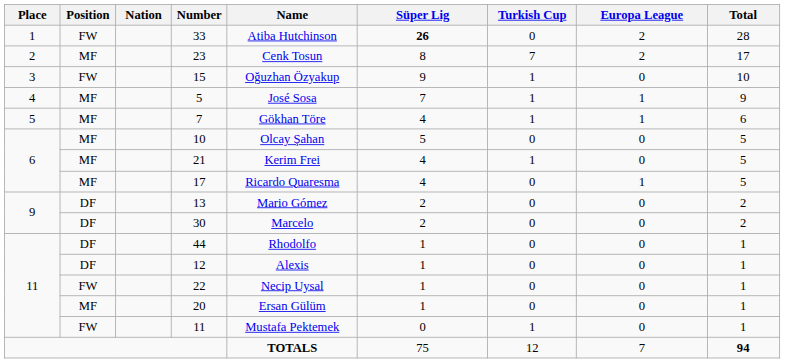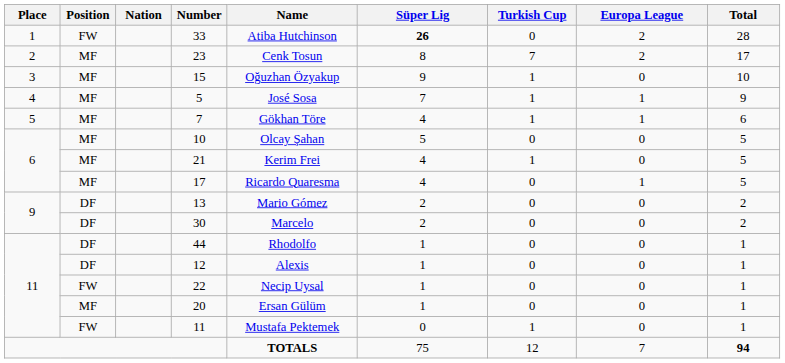 <table class="wikitable" style="font-size: 95%; text-align: center;">
 <tr>
 <th width=60>Place</th>
 <th width=60>Position</th>
 <th width=60>Nation</th>
 <th width=60>Number</th>
 <th width=150>Name</th>
 <th width=150><a href='#'>Süper Lig</a></th>
 <th width=100><a href='#'>Turkish Cup</a></th>
 <th width=150><a href='#'>Europa League</a></th>
 <th width=80>Total</th>
 </tr>
 <tr>
 <td>1</td>
 <td>FW</td>
 <td></td>
 <td>33</td>
 <td><a href='#'>Atiba Hutchinson</a></td>
 <td><strong>26</strong></td>
 <td>0</td>
 <td>2</td>
 <td>28</td>
 </tr>
 <tr>
 <td>2</td>
 <td>MF</td>
 <td></td>
 <td>23</td>
 <td><a href='#'>Cenk Tosun</a></td>
 <td>8</td>
 <td>7</td>
 <td>2</td>
 <td>17</td>
 </tr>
 <tr>
 <td>3</td>
-<td>FW</td>
+<td>MF</td>
 <td></td>
 <td>15</td>
 <td><a href='#'>Oğuzhan Özyakup</a></td>
 <td>9</td>
 <td>1</td>
 <td>0</td>
 <td>10</td>
 </tr>
 <tr>
 <td>4</td>
 <td>MF</td>
 <td></td>
 <td>5</td>
 <td><a href='#'>José Sosa</a></td>
 <td>7</td>
 <td>1</td>
 <td>1</td>
 <td>9</td>
 </tr>
 <tr>
 <td>5</td>
 <td>MF</td>
 <td></td>
 <td>7</td>
 <td><a href='#'>Gökhan Töre</a></td>
 <td>4</td>
 <td>1</td>
 <td>1</td>
 <td>6</td>
 </tr>
 <tr>
 <td rowspan="3">6</td>
 <td>MF</td>
 <td></td>
 <td>10</td>
 <td><a href='#'>Olcay Şahan</a></td>
 <td>5</td>
 <td>0</td>
 <td>0</td>
 <td>5</td>
 </tr>
 <tr>
 <td>MF</td>
 <td></td>
 <td>21</td>
 <td><a href='#'>Kerim Frei</a></td>
 <td>4</td>
 <td>1</td>
 <td>0</td>
 <td>5</td>
 </tr>
 <tr>
 <td>MF</td>
 <td></td>
 <td>17</td>
 <td><a href='#'>Ricardo Quaresma</a></td>
 <td>4</td>
 <td>0</td>
 <td>1</td>
 <td>5</td>
 </tr>
 <tr>
 <td rowspan="2">9</td>
 <td>DF</td>
 <td></td>
 <td>13</td>
 <td><a href='#'>Mario Gómez</a></td>
 <td>2</td>
 <td>0</td>
 <td>0</td>
 <td>2</td>
 </tr>
 <tr>
 <td>DF</td>
 <td></td>
 <td>30</td>
 <td><a href='#'>Marcelo</a></td>
 <td>2</td>
 <td>0</td>
 <td>0</td>
 <td>2</td>
 </tr>
 <tr>
 <td rowspan="5">11</td>
 <td>DF</td>
 <td></td>
 <td>44</td>
 <td><a href='#'>Rhodolfo</a></td>
 <td>1</td>
 <td>0</td>
 <td>0</td>
 <td>1</td>
 </tr>
 <tr>
 <td>DF</td>
 <td></td>
 <td>12</td>
 <td><a href='#'>Alexis</a></td>
 <td>1</td>
 <td>0</td>
 <td>0</td>
 <td>1</td>
 </tr>
 <tr>
 <td>FW</td>
 <td></td>
 <td>22</td>
 <td><a href='#'>Necip Uysal</a></td>
 <td>1</td>
 <td>0</td>
 <td>0</td>
 <td>1</td>
 </tr>
 <tr>
 <td>MF</td>
 <td></td>
 <td>20</td>
 <td><a href='#'>Ersan Gülüm</a></td>
 <td>1</td>
 <td>0</td>
 <td>0</td>
 <td>1</td>
 </tr>
 <tr>
 <td>FW</td>
 <td></td>
 <td>11</td>
 <td><a href='#'>Mustafa Pektemek</a></td>
 <td>0</td>
 <td>1</td>
 <td>0</td>
 <td>1</td>
 </tr>
 <tr>
 <td colspan="4"></td>
 <td><strong>TOTALS</strong></td>
 <td>75</td>
 <td>12</td>
 <td>7</td>
 <td><strong>94</strong></td>
 </tr>
 </table>
